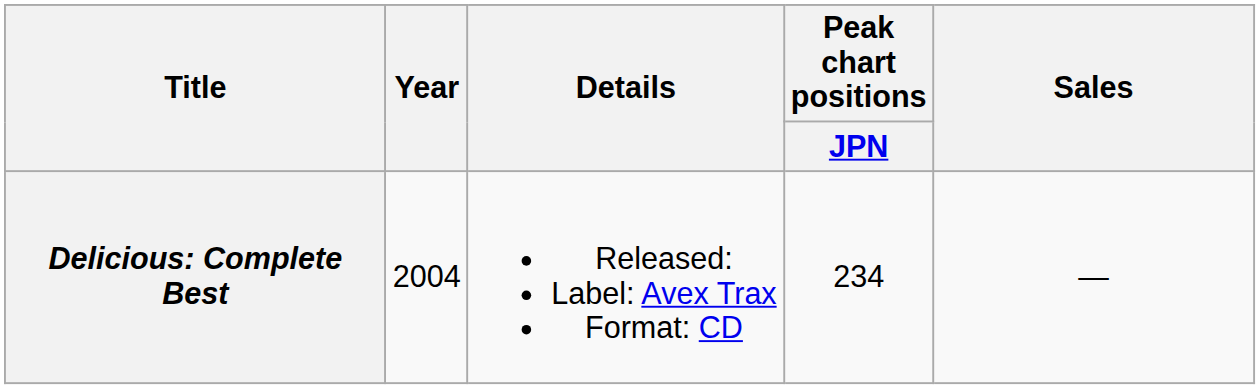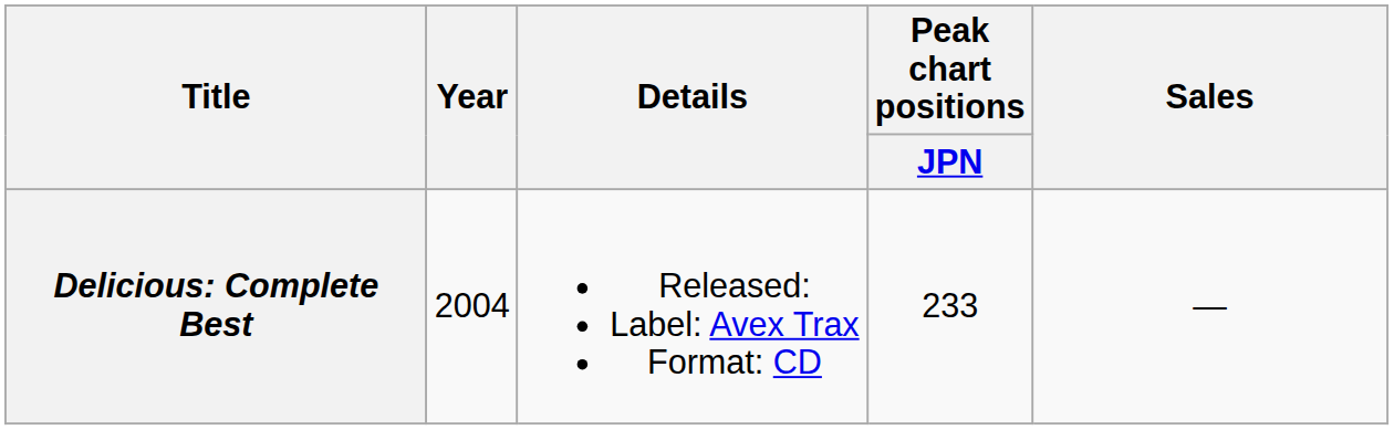 <table class="wikitable plainrowheaders" style="text-align:center;">
 <tr>
 <th rowspan="2" style="width:12em;">Title</th>
 <th rowspan="2">Year</th>
 <th rowspan="2">Details</th>
 <th colspan="1">Peak chart positions</th>
 <th rowspan="2" style="width:10em;">Sales</th>
 </tr>
 <tr>
 <th width="30"><a href='#'>JPN</a></th>
 </tr>
 <tr>
 <th scope="row"><em>Delicious: Complete Best</em></th>
 <td>2004</td>
 <td><br><ul><li>Released: </li><li>Label: <a href='#'>Avex Trax</a></li><li>Format: <a href='#'>CD</a></li></ul></td>
-<td>234</td>
+<td>233</td>
 <td>—</td>
 </tr>
 </table>
